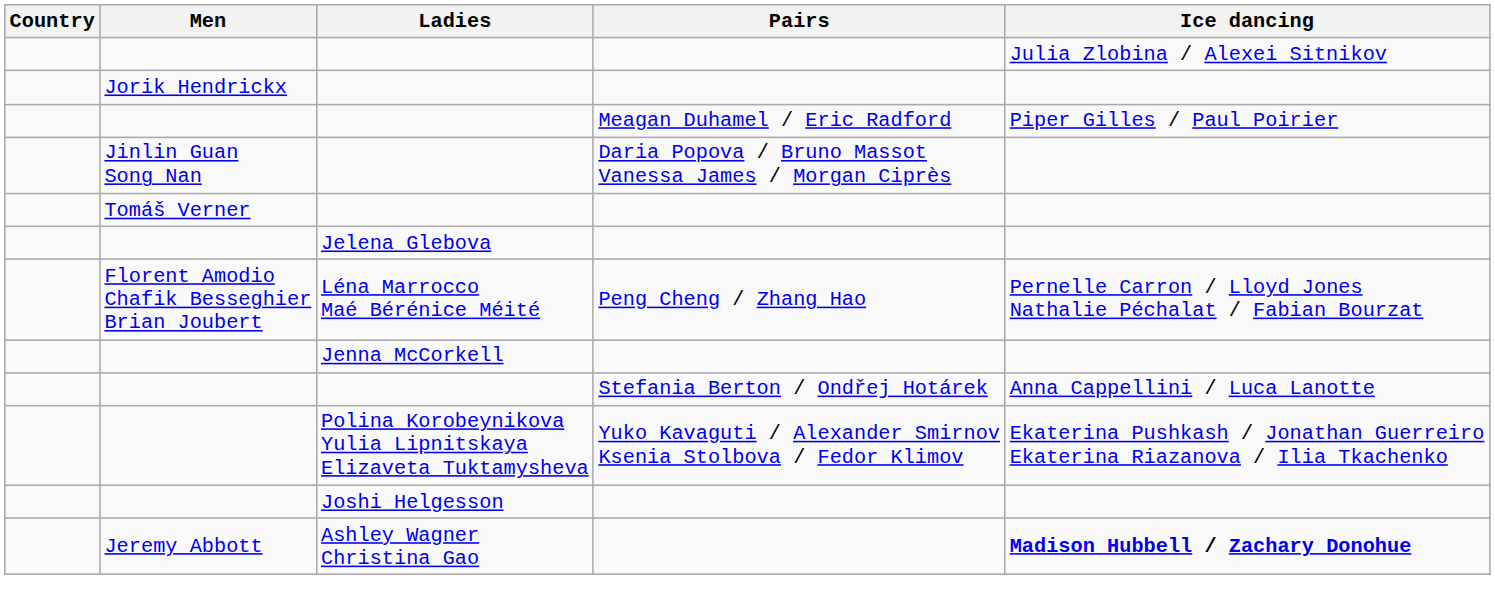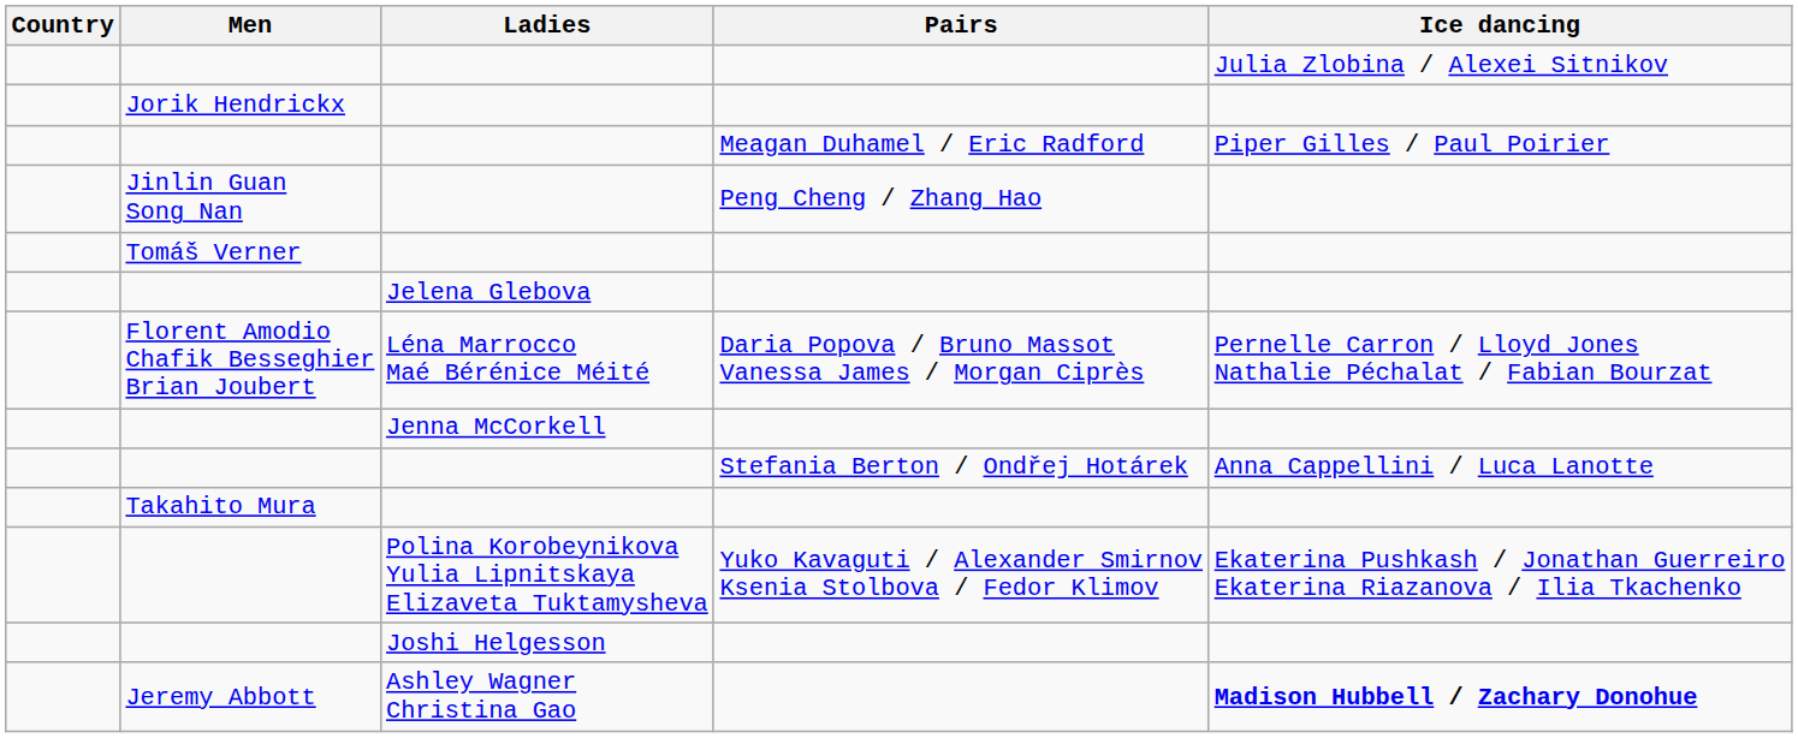 <table class="wikitable">
 <tr>
 <th>Country</th>
 <th>Men</th>
 <th>Ladies</th>
 <th>Pairs</th>
 <th>Ice dancing</th>
 </tr>
 <tr>
 <td></td>
 <td></td>
 <td></td>
 <td></td>
 <td><a href='#'>Julia Zlobina</a> / <a href='#'>Alexei Sitnikov</a></td>
 </tr>
 <tr>
 <td></td>
 <td><a href='#'>Jorik Hendrickx</a></td>
 <td></td>
 <td></td>
 <td></td>
 </tr>
 <tr>
 <td></td>
 <td></td>
 <td></td>
 <td><a href='#'>Meagan Duhamel</a> / <a href='#'>Eric Radford</a></td>
 <td><a href='#'>Piper Gilles</a> / <a href='#'>Paul Poirier</a></td>
 </tr>
 <tr>
 <td></td>
 <td><a href='#'>Jinlin Guan</a> <br> <a href='#'>Song Nan</a></td>
 <td></td>
-<td><a href='#'>Daria Popova</a> / <a href='#'>Bruno Massot</a> <br> <a href='#'>Vanessa James</a> / <a href='#'>Morgan Ciprès</a></td>
+<td><a href='#'>Peng Cheng</a> / <a href='#'>Zhang Hao</a></td>
 <td></td>
 </tr>
 <tr>
 <td></td>
 <td><a href='#'>Tomáš Verner</a></td>
 <td></td>
 <td></td>
 <td></td>
 </tr>
 <tr>
 <td></td>
 <td></td>
 <td><a href='#'>Jelena Glebova</a></td>
 <td></td>
 <td></td>
 </tr>
 <tr>
 <td></td>
 <td><a href='#'>Florent Amodio</a> <br> <a href='#'>Chafik Besseghier</a> <br> <a href='#'>Brian Joubert</a></td>
 <td><a href='#'>Léna Marrocco</a> <br> <a href='#'>Maé Bérénice Méité</a></td>
-<td><a href='#'>Peng Cheng</a> / <a href='#'>Zhang Hao</a></td>
+<td><a href='#'>Daria Popova</a> / <a href='#'>Bruno Massot</a> <br> <a href='#'>Vanessa James</a> / <a href='#'>Morgan Ciprès</a></td>
 <td><a href='#'>Pernelle Carron</a> / <a href='#'>Lloyd Jones</a> <br> <a href='#'>Nathalie Péchalat</a> / <a href='#'>Fabian Bourzat</a></td>
 </tr>
 <tr>
 <td></td>
 <td></td>
 <td><a href='#'>Jenna McCorkell</a></td>
 <td></td>
 <td></td>
 </tr>
 <tr>
 <td></td>
 <td></td>
 <td></td>
 <td><a href='#'>Stefania Berton</a> / <a href='#'>Ondřej Hotárek</a></td>
 <td><a href='#'>Anna Cappellini</a> / <a href='#'>Luca Lanotte</a></td>
+</tr>
+<tr>
+<td></td>
+<td><a href='#'>Takahito Mura</a></td>
+<td></td>
+<td></td>
+<td></td>
 </tr>
 <tr>
 <td></td>
 <td></td>
 <td><a href='#'>Polina Korobeynikova</a> <br> <a href='#'>Yulia Lipnitskaya</a> <br> <a href='#'>Elizaveta Tuktamysheva</a></td>
 <td><a href='#'>Yuko Kavaguti</a> / <a href='#'>Alexander Smirnov</a> <br> <a href='#'>Ksenia Stolbova</a> / <a href='#'>Fedor Klimov</a></td>
 <td><a href='#'>Ekaterina Pushkash</a> / <a href='#'>Jonathan Guerreiro</a> <br> <a href='#'>Ekaterina Riazanova</a> / <a href='#'>Ilia Tkachenko</a></td>
 </tr>
 <tr>
 <td></td>
 <td></td>
 <td><a href='#'>Joshi Helgesson</a></td>
 <td></td>
 <td></td>
 </tr>
 <tr>
 <td></td>
 <td><a href='#'>Jeremy Abbott</a></td>
 <td><a href='#'>Ashley Wagner</a> <br> <a href='#'>Christina Gao</a></td>
 <td></td>
 <td><strong><a href='#'>Madison Hubbell</a> / <a href='#'>Zachary Donohue</a></strong></td>
 </tr>
 </table>
